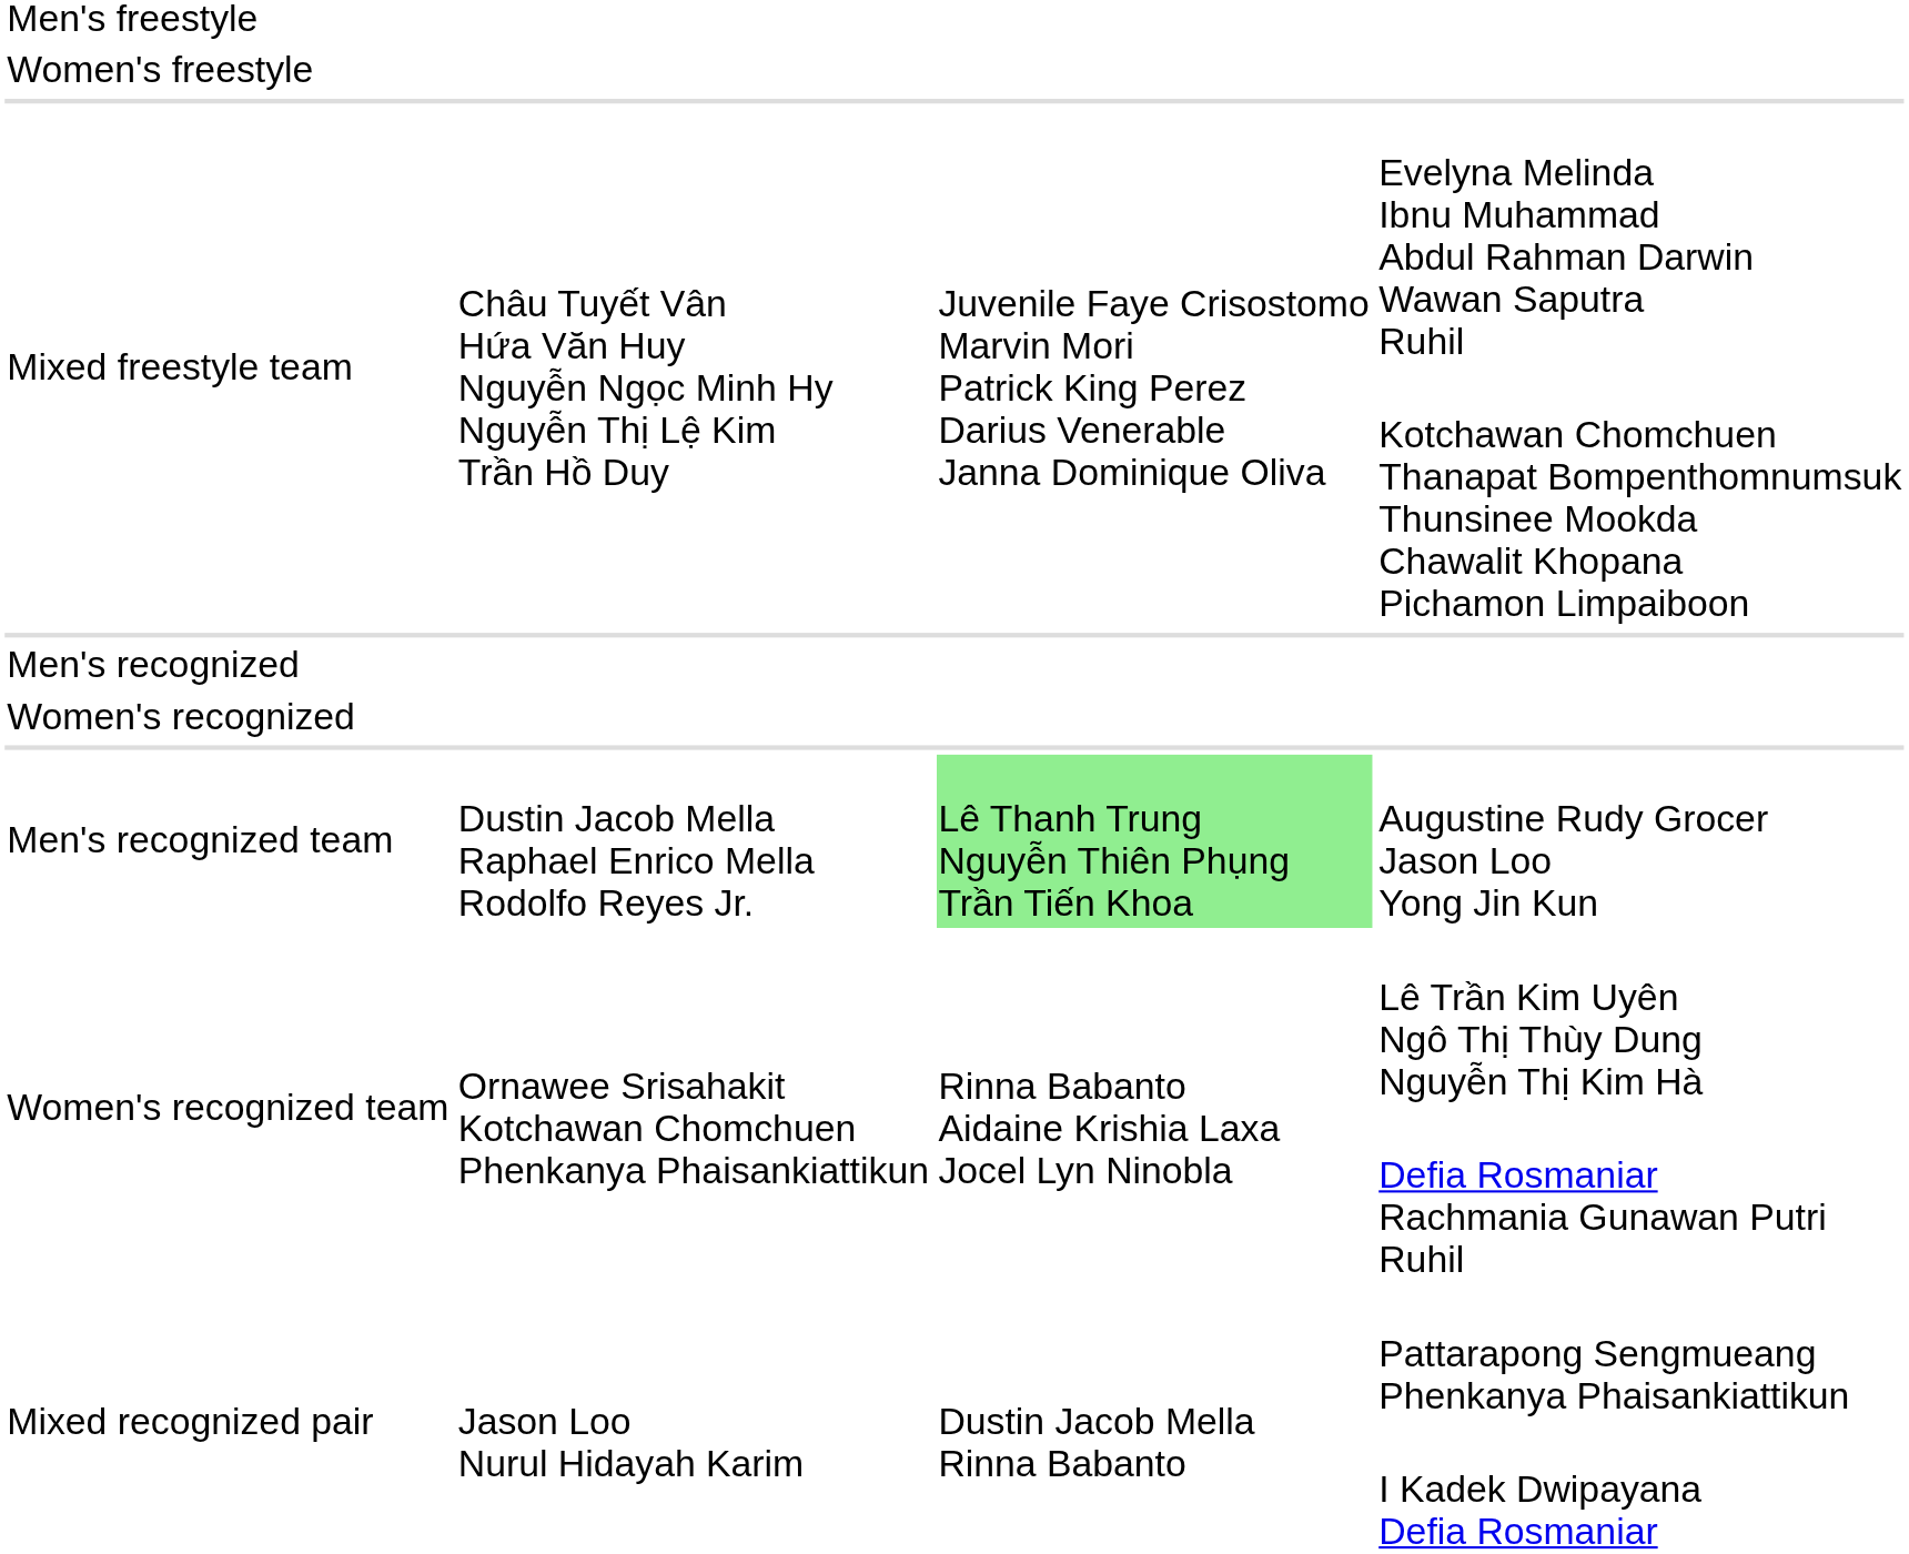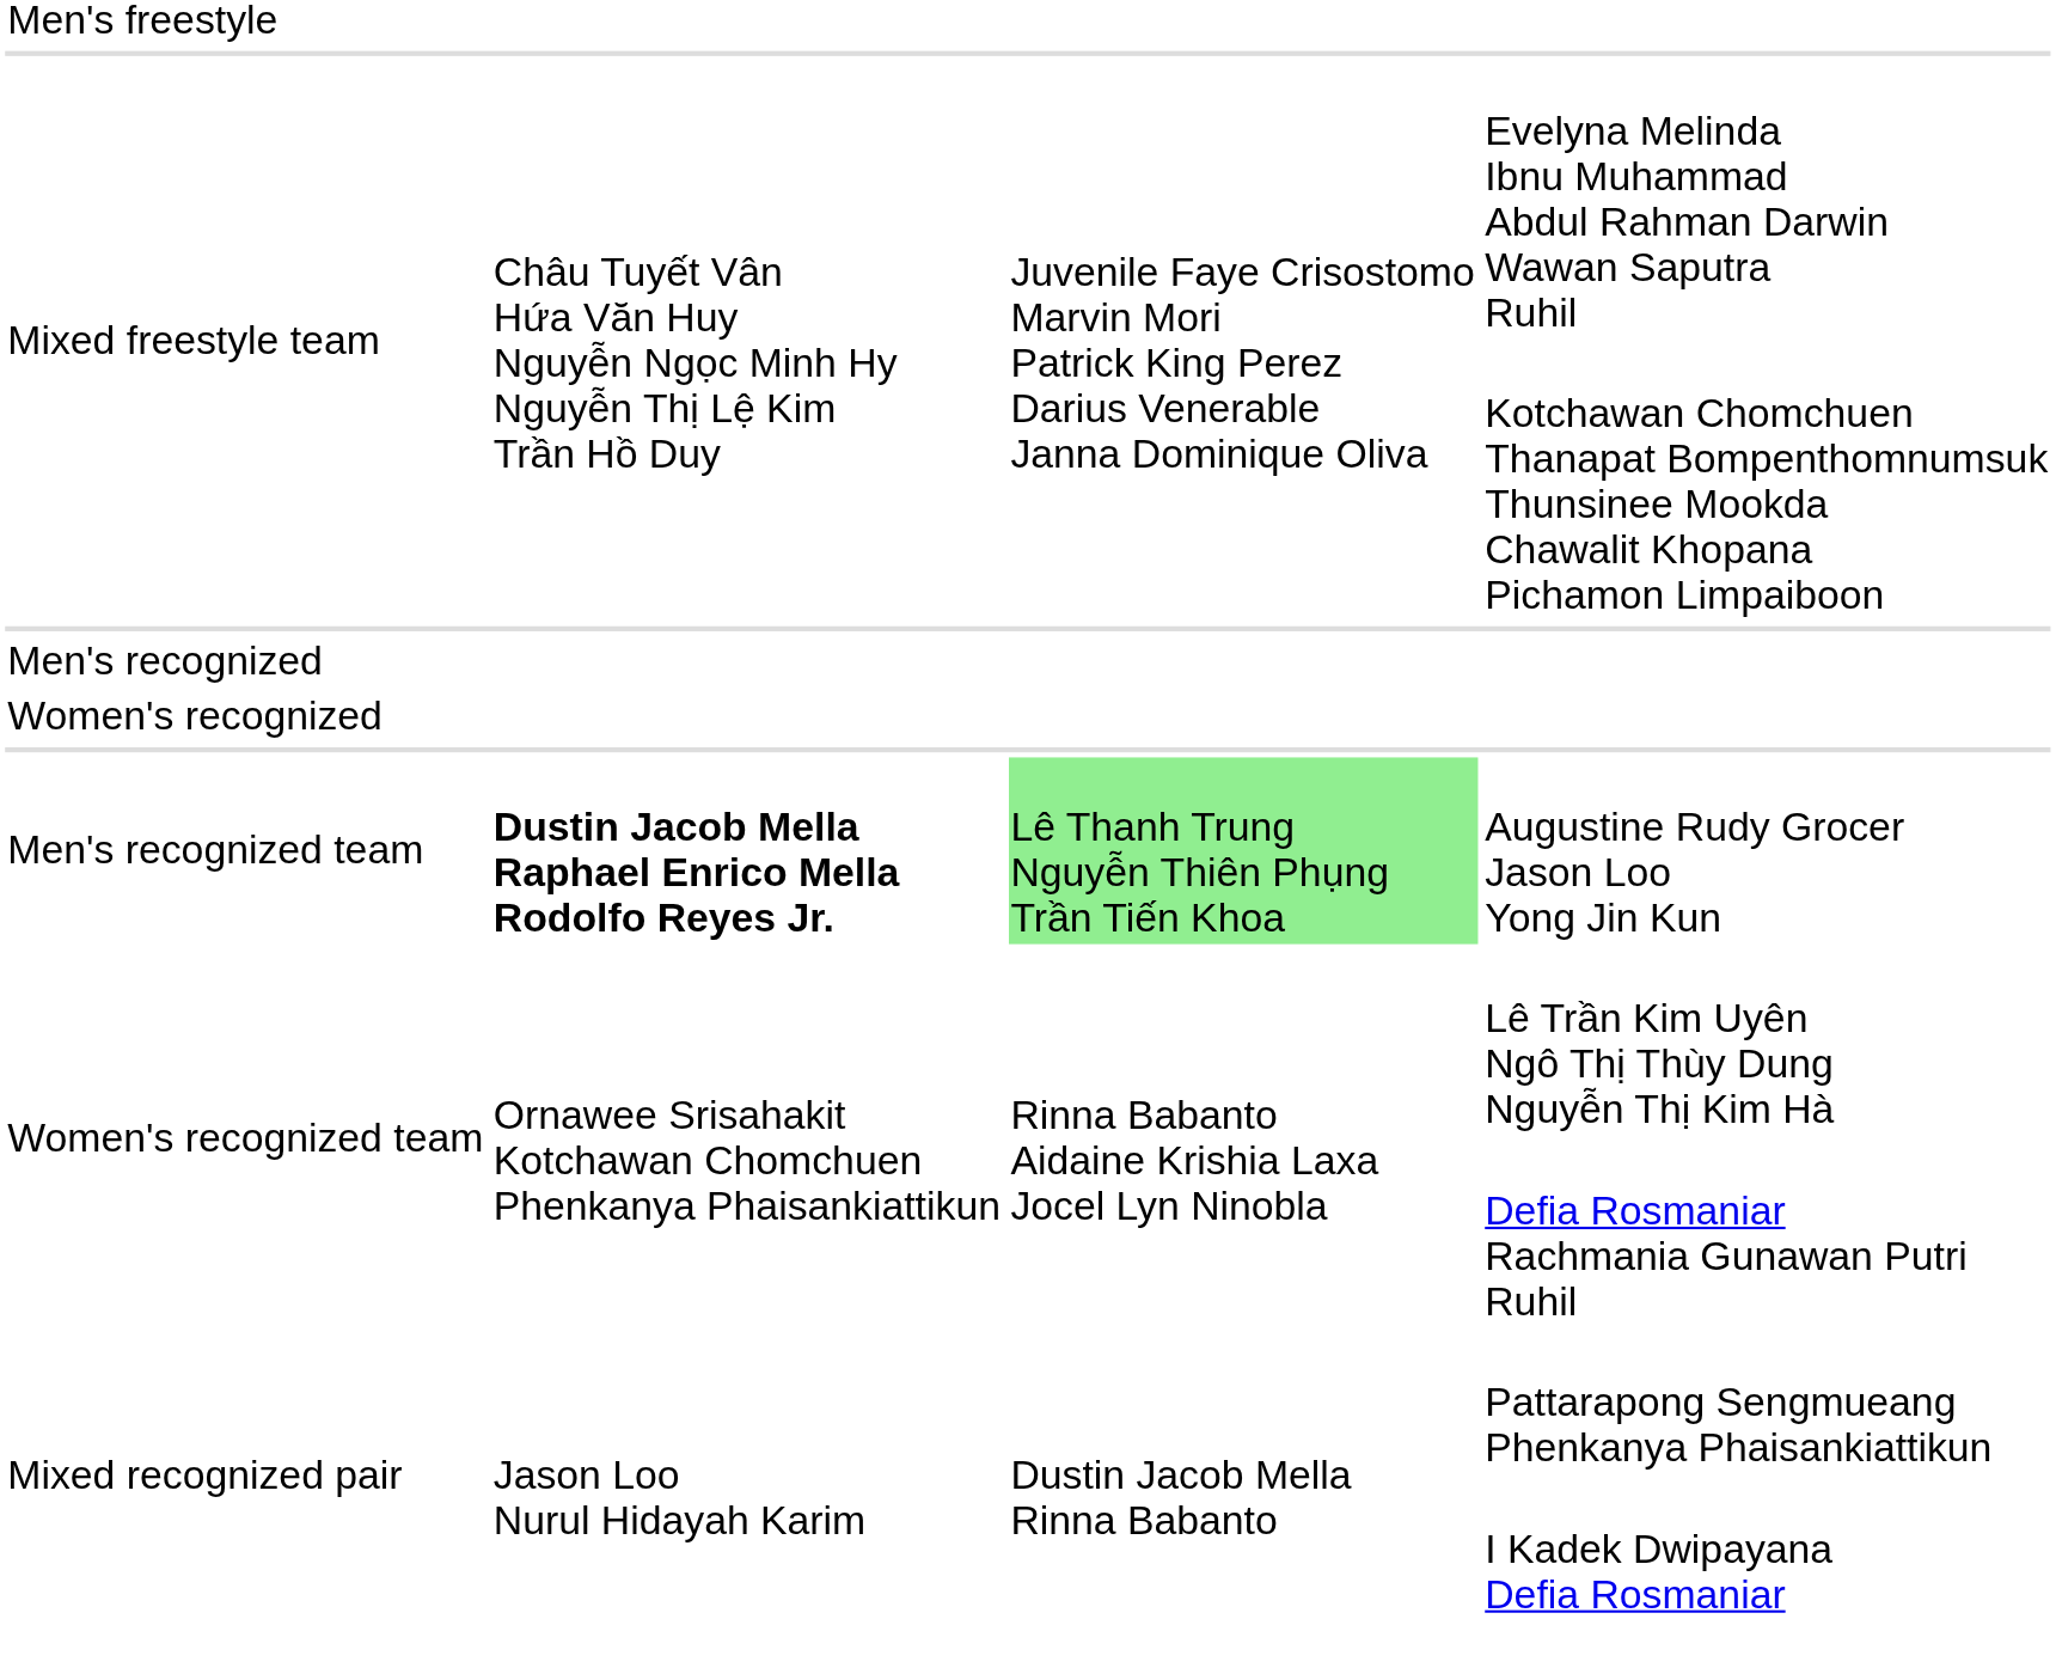 <table>
 <tr>
 <td rowspan=2>Men's freestyle</td>
 <td rowspan=2></td>
 <td rowspan=2></td>
 <td></td>
 </tr>
 <tr>
-<td></td>
-</tr>
-<tr>
-<td>Women's freestyle</td>
-<td></td>
-<td></td>
 <td></td>
 </tr>
 <tr style="background:#dddddd;">
 <td colspan=4></td>
 </tr>
 <tr>
 <td rowspan=2>Mixed freestyle team</td>
 <td rowspan=2><br>Châu Tuyết Vân<br>Hứa Văn Huy<br> Nguyễn Ngọc Minh Hy<br>Nguyễn Thị Lệ Kim<br>Trần Hồ Duy</td>
 <td rowspan=2><br>Juvenile Faye Crisostomo<br>Marvin Mori<br>Patrick King Perez<br>Darius Venerable<br>Janna Dominique Oliva</td>
 <td><br>Evelyna Melinda<br>Ibnu Muhammad<br>Abdul Rahman Darwin<br>Wawan Saputra<br>Ruhil</td>
 </tr>
 <tr>
 <td nowrap=true><br>Kotchawan Chomchuen<br>Thanapat Bompenthomnumsuk<br>Thunsinee Mookda<br>Chawalit Khopana<br>Pichamon Limpaiboon</td>
 </tr>
 <tr style="background:#dddddd;">
 <td colspan=4></td>
 </tr>
 <tr>
 <td rowspan=2>Men's recognized</td>
 <td rowspan=2></td>
 <td rowspan=2 nowrap=true></td>
 <td></td>
 </tr>
 <tr>
 <td></td>
 </tr>
 <tr>
 <td rowspan=2>Women's recognized</td>
 <td rowspan=2></td>
 <td rowspan=2></td>
 <td></td>
 </tr>
 <tr>
 <td></td>
 </tr>
 <tr style="background:#dddddd;">
 <td colspan=4></td>
 </tr>
 <tr>
 <td>Men's recognized team</td>
-<td><br>Dustin Jacob Mella<br>Raphael Enrico Mella<br>Rodolfo Reyes Jr.</td>
+<td><strong><br>Dustin Jacob Mella<br>Raphael Enrico Mella<br>Rodolfo Reyes Jr.</strong></td>
 <td style="background: lightgreen;"><br>Lê Thanh Trung<br>Nguyễn Thiên Phụng<br>Trần Tiến Khoa</td>
 <td><br>Augustine Rudy Grocer<br>Jason Loo<br>Yong Jin Kun</td>
 </tr>
 <tr>
 <td rowspan=2>Women's recognized team</td>
 <td nowrap=true rowspan=2><br> Ornawee Srisahakit<br>Kotchawan Chomchuen<br>Phenkanya Phaisankiattikun</td>
 <td rowspan=2><br> Rinna Babanto<br>Aidaine Krishia Laxa<br>Jocel Lyn Ninobla</td>
 <td><br> Lê Trần Kim Uyên<br>Ngô Thị Thùy Dung<br>Nguyễn Thị Kim Hà</td>
 </tr>
 <tr>
 <td><br> <a href='#'>Defia Rosmaniar</a><br>Rachmania Gunawan Putri<br>Ruhil</td>
 </tr>
 <tr>
 <td rowspan=2>Mixed recognized pair</td>
 <td rowspan=2><br>Jason Loo<br>Nurul Hidayah Karim</td>
 <td rowspan=2><br>Dustin Jacob Mella<br>Rinna Babanto</td>
 <td><br>Pattarapong Sengmueang<br>Phenkanya Phaisankiattikun</td>
 </tr>
 <tr>
 <td><br>I Kadek Dwipayana<br><a href='#'>Defia Rosmaniar</a></td>
 </tr>
 </table>
